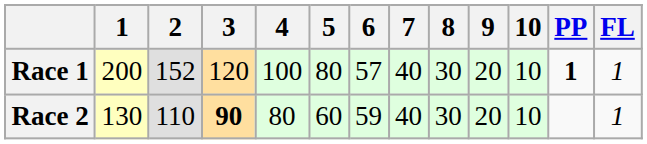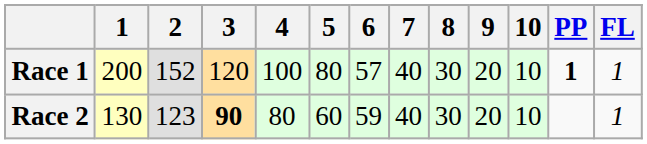 <table class="wikitable" style="font-size: 85%;">
 <tr>
 <th></th>
 <th>1</th>
 <th>2</th>
 <th>3</th>
 <th>4</th>
 <th>5</th>
 <th>6</th>
 <th>7</th>
 <th>8</th>
 <th>9</th>
 <th>10</th>
 <th><a href='#'>PP</a></th>
 <th><a href='#'>FL</a></th>
 </tr>
 <tr align="center">
 <th>Race 1</th>
 <td style="background:#FFFFBF;">200</td>
 <td style="background:#DFDFDF;">152</td>
 <td style="background:#FFDF9F;">120</td>
 <td style="background:#DFFFDF;">100</td>
 <td style="background:#DFFFDF;">80</td>
 <td style="background:#DFFFDF;">57</td>
 <td style="background:#DFFFDF;">40</td>
 <td style="background:#DFFFDF;">30</td>
 <td style="background:#DFFFDF;">20</td>
 <td style="background:#DFFFDF;">10</td>
 <td><strong>1</strong></td>
 <td><em>1</em></td>
 </tr>
 <tr align="center">
 <th>Race 2</th>
 <td style="background:#FFFFBF;">130</td>
-<td style="background:#DFDFDF;">110</td>
+<td style="background:#DFDFDF;">123</td>
 <td style="background:#FFDF9F;"><strong>90</strong></td>
 <td style="background:#DFFFDF;">80</td>
 <td style="background:#DFFFDF;">60</td>
 <td style="background:#DFFFDF;">59</td>
 <td style="background:#DFFFDF;">40</td>
 <td style="background:#DFFFDF;">30</td>
 <td style="background:#DFFFDF;">20</td>
 <td style="background:#DFFFDF;">10</td>
 <td></td>
 <td><em>1</em></td>
 </tr>
 </table>
